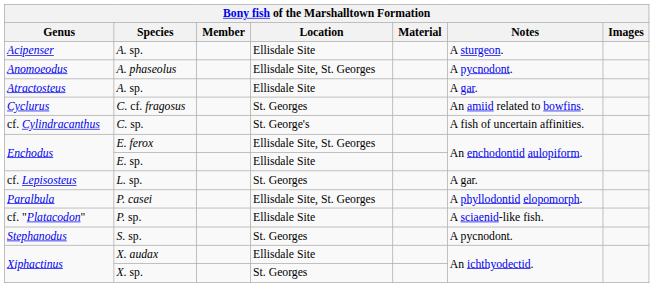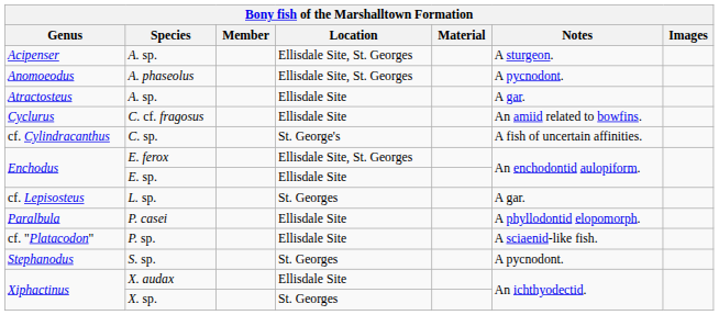 <table class="wikitable" align="center" width="100%">
 <tr>
 <th colspan="8" align="center"><strong><a href='#'>Bony fish</a> of the Marshalltown Formation</strong></th>
 </tr>
 <tr>
 <th>Genus</th>
 <th>Species</th>
 <th>Member</th>
 <th>Location</th>
 <th>Material</th>
 <th>Notes</th>
 <th>Images</th>
 </tr>
 <tr>
 <td><em><a href='#'>Acipenser</a></em></td>
 <td><em>A.</em> sp.</td>
 <td></td>
-<td>Ellisdale Site</td>
+<td>Ellisdale Site, St. Georges</td>
 <td></td>
 <td>A <a href='#'>sturgeon</a>.</td>
 <td></td>
 </tr>
 <tr>
 <td><em><a href='#'>Anomoeodus</a></em></td>
 <td><em>A. phaseolus</em></td>
 <td></td>
 <td>Ellisdale Site, St. Georges</td>
 <td></td>
 <td>A <a href='#'>pycnodont</a>.</td>
 <td></td>
 </tr>
 <tr>
 <td><em><a href='#'>Atractosteus</a></em></td>
 <td><em>A.</em> sp.</td>
 <td></td>
 <td>Ellisdale Site</td>
 <td></td>
 <td>A <a href='#'>gar</a>.</td>
 <td></td>
 </tr>
 <tr>
 <td><em><a href='#'>Cyclurus</a></em></td>
 <td><em>C.</em> cf. <em>fragosus</em></td>
 <td></td>
-<td>St. Georges</td>
+<td>Ellisdale Site</td>
 <td></td>
 <td>An <a href='#'>amiid</a> related to <a href='#'>bowfins</a>.</td>
 <td></td>
 </tr>
 <tr>
 <td>cf. <em><a href='#'>Cylindracanthus</a></em></td>
 <td><em>C.</em> sp.</td>
 <td></td>
 <td>St. George's</td>
 <td></td>
 <td>A fish of uncertain affinities.</td>
 <td></td>
 </tr>
 <tr>
 <td rowspan="2"><em><a href='#'>Enchodus</a></em></td>
 <td><em>E. ferox</em></td>
 <td></td>
 <td>Ellisdale Site, St. Georges</td>
 <td></td>
 <td rowspan="2">An <a href='#'>enchodontid</a> <a href='#'>aulopiform</a>.</td>
 <td rowspan="2"></td>
 </tr>
 <tr>
 <td><em>E.</em> sp.</td>
 <td></td>
 <td>Ellisdale Site</td>
 <td></td>
 </tr>
 <tr>
 <td>cf. <em><a href='#'>Lepisosteus</a></em></td>
 <td><em>L.</em> sp.</td>
 <td></td>
 <td>St. Georges</td>
 <td></td>
 <td>A gar.</td>
 <td></td>
 </tr>
 <tr>
 <td><em><a href='#'>Paralbula</a></em></td>
 <td><em>P. casei</em></td>
 <td></td>
-<td>Ellisdale Site, St. Georges</td>
+<td>Ellisdale Site</td>
 <td></td>
 <td>A <a href='#'>phyllodontid</a> <a href='#'>elopomorph</a>.</td>
 <td></td>
 </tr>
 <tr>
 <td>cf. "<em><a href='#'>Platacodon</a></em>"</td>
 <td><em>P.</em> sp.</td>
 <td></td>
 <td>Ellisdale Site</td>
 <td></td>
 <td>A <a href='#'>sciaenid</a>-like fish.</td>
 <td></td>
 </tr>
 <tr>
 <td><em><a href='#'>Stephanodus</a></em></td>
 <td><em>S.</em> sp.</td>
 <td></td>
 <td>St. Georges</td>
 <td></td>
 <td>A pycnodont.</td>
 <td></td>
 </tr>
 <tr>
 <td rowspan="2"><em><a href='#'>Xiphactinus</a></em></td>
 <td><em>X. audax</em></td>
 <td></td>
 <td>Ellisdale Site</td>
 <td></td>
 <td rowspan="2">An <a href='#'>ichthyodectid</a>.</td>
 <td rowspan="2"></td>
 </tr>
 <tr>
 <td><em>X.</em> sp.</td>
 <td></td>
 <td>St. Georges</td>
 <td></td>
 </tr>
 </table>
